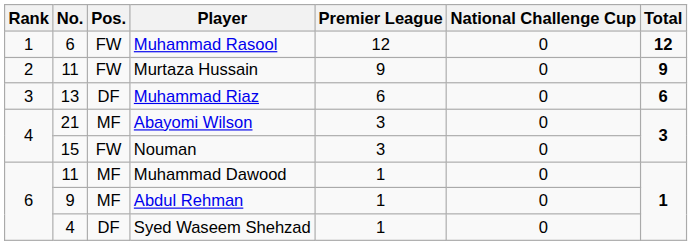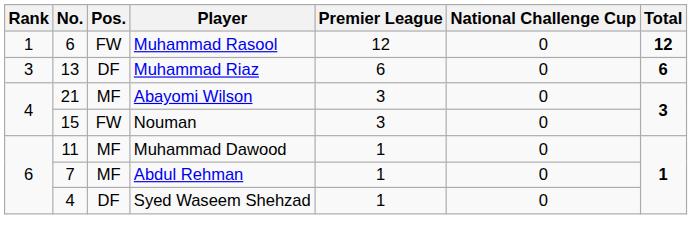 <table class="wikitable" style="text-align:center; font-size:90%;">
 <tr>
 <th>Rank</th>
 <th>No.</th>
 <th>Pos.</th>
 <th>Player</th>
 <th>Premier League</th>
 <th>National Challenge Cup</th>
 <th>Total</th>
 </tr>
 <tr>
 <td>1</td>
 <td>6</td>
 <td>FW</td>
 <td align=left> <a href='#'>Muhammad Rasool</a></td>
 <td>12</td>
 <td>0</td>
 <td><strong>12</strong></td>
-</tr>
-<tr>
-<td>2</td>
-<td>11</td>
-<td>FW</td>
-<td align=left> Murtaza Hussain</td>
-<td>9</td>
-<td>0</td>
-<td><strong>9</strong></td>
 </tr>
 <tr>
 <td>3</td>
 <td>13</td>
 <td>DF</td>
 <td align=left> <a href='#'>Muhammad Riaz</a></td>
 <td>6</td>
 <td>0</td>
 <td><strong>6</strong></td>
 </tr>
 <tr>
 <td rowspan=2>4</td>
 <td>21</td>
 <td>MF</td>
 <td align=left> <a href='#'>Abayomi Wilson</a></td>
 <td>3</td>
 <td>0</td>
 <td rowspan=2><strong>3</strong></td>
 </tr>
 <tr>
 <td>15</td>
 <td>FW</td>
 <td align=left> Nouman</td>
 <td>3</td>
 <td>0</td>
 </tr>
 <tr>
 <td rowspan=3>6</td>
 <td>11</td>
 <td>MF</td>
 <td align=left> Muhammad Dawood</td>
 <td>1</td>
 <td>0</td>
 <td rowspan=3><strong>1</strong></td>
 </tr>
 <tr>
-<td>9</td>
+<td>7</td>
 <td>MF</td>
 <td align=left> <a href='#'>Abdul Rehman</a></td>
 <td>1</td>
 <td>0</td>
 </tr>
 <tr>
 <td>4</td>
 <td>DF</td>
 <td align=left> Syed Waseem Shehzad</td>
 <td>1</td>
 <td>0</td>
 </tr>
 </table>
